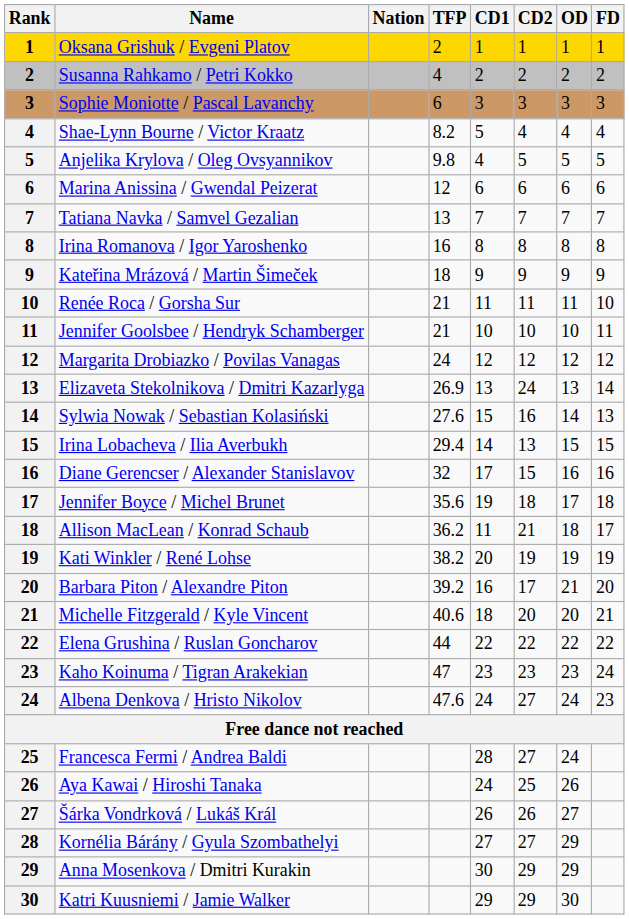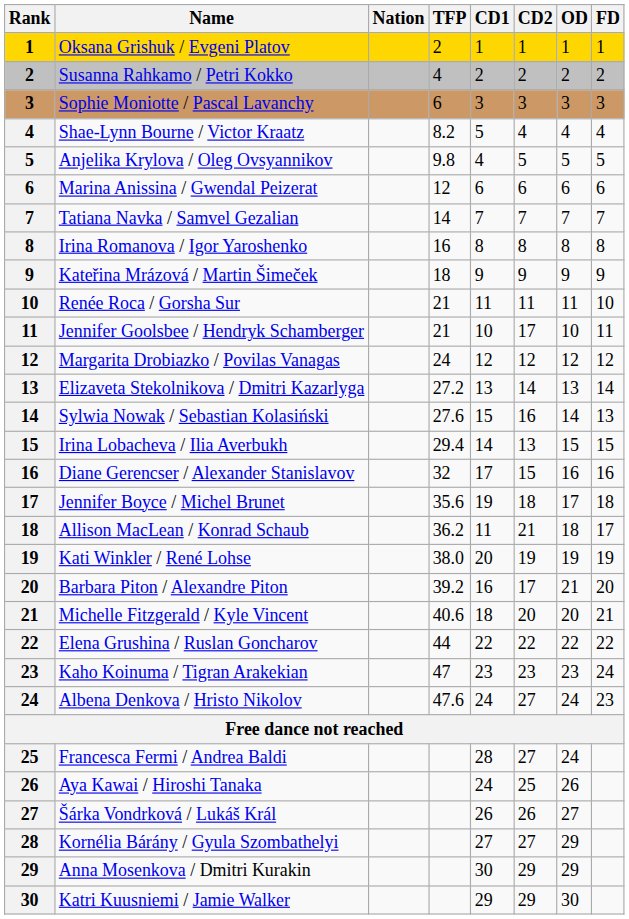 <table class="wikitable">
 <tr>
 <th>Rank</th>
 <th>Name</th>
 <th>Nation</th>
 <th>TFP</th>
 <th>CD1</th>
 <th>CD2</th>
 <th>OD</th>
 <th>FD</th>
 </tr>
 <tr style="background:gold;">
 <td style="text-align:center;"><strong>1</strong></td>
 <td><a href='#'>Oksana Grishuk</a> / <a href='#'>Evgeni Platov</a></td>
 <td></td>
 <td>2</td>
 <td>1</td>
 <td>1</td>
 <td>1</td>
 <td>1</td>
 </tr>
 <tr style="background:silver;">
 <td style="text-align:center;"><strong>2</strong></td>
 <td><a href='#'>Susanna Rahkamo</a> / <a href='#'>Petri Kokko</a></td>
 <td></td>
 <td>4</td>
 <td>2</td>
 <td>2</td>
 <td>2</td>
 <td>2</td>
 </tr>
 <tr style="background:#c96;">
 <td style="text-align:center;"><strong>3</strong></td>
 <td><a href='#'>Sophie Moniotte</a> / <a href='#'>Pascal Lavanchy</a></td>
 <td></td>
 <td>6</td>
 <td>3</td>
 <td>3</td>
 <td>3</td>
 <td>3</td>
 </tr>
 <tr>
 <th>4</th>
 <td><a href='#'>Shae-Lynn Bourne</a> / <a href='#'>Victor Kraatz</a></td>
 <td></td>
 <td>8.2</td>
 <td>5</td>
 <td>4</td>
 <td>4</td>
 <td>4</td>
 </tr>
 <tr>
 <th>5</th>
 <td><a href='#'>Anjelika Krylova</a> / <a href='#'>Oleg Ovsyannikov</a></td>
 <td></td>
 <td>9.8</td>
 <td>4</td>
 <td>5</td>
 <td>5</td>
 <td>5</td>
 </tr>
 <tr>
 <th>6</th>
 <td><a href='#'>Marina Anissina</a> / <a href='#'>Gwendal Peizerat</a></td>
 <td></td>
 <td>12</td>
 <td>6</td>
 <td>6</td>
 <td>6</td>
 <td>6</td>
 </tr>
 <tr>
 <th>7</th>
 <td><a href='#'>Tatiana Navka</a> / <a href='#'>Samvel Gezalian</a></td>
 <td></td>
-<td>13</td>
+<td>14</td>
 <td>7</td>
 <td>7</td>
 <td>7</td>
 <td>7</td>
 </tr>
 <tr>
 <th>8</th>
 <td><a href='#'>Irina Romanova</a> / <a href='#'>Igor Yaroshenko</a></td>
 <td></td>
 <td>16</td>
 <td>8</td>
 <td>8</td>
 <td>8</td>
 <td>8</td>
 </tr>
 <tr>
 <th>9</th>
 <td><a href='#'>Kateřina Mrázová</a> / <a href='#'>Martin Šimeček</a></td>
 <td></td>
 <td>18</td>
 <td>9</td>
 <td>9</td>
 <td>9</td>
 <td>9</td>
 </tr>
 <tr>
 <th>10</th>
 <td><a href='#'>Renée Roca</a> / <a href='#'>Gorsha Sur</a></td>
 <td></td>
 <td>21</td>
 <td>11</td>
 <td>11</td>
 <td>11</td>
 <td>10</td>
 </tr>
 <tr>
 <th>11</th>
 <td><a href='#'>Jennifer Goolsbee</a> / <a href='#'>Hendryk Schamberger</a></td>
 <td></td>
 <td>21</td>
 <td>10</td>
-<td>10</td>
+<td>17</td>
 <td>10</td>
 <td>11</td>
 </tr>
 <tr>
 <th>12</th>
 <td><a href='#'>Margarita Drobiazko</a> / <a href='#'>Povilas Vanagas</a></td>
 <td></td>
 <td>24</td>
 <td>12</td>
 <td>12</td>
 <td>12</td>
 <td>12</td>
 </tr>
 <tr>
 <th>13</th>
 <td><a href='#'>Elizaveta Stekolnikova</a> / <a href='#'>Dmitri Kazarlyga</a></td>
 <td></td>
-<td>26.9</td>
+<td>27.2</td>
 <td>13</td>
-<td>24</td>
+<td>14</td>
 <td>13</td>
 <td>14</td>
 </tr>
 <tr>
 <th>14</th>
 <td><a href='#'>Sylwia Nowak</a> / <a href='#'>Sebastian Kolasiński</a></td>
 <td></td>
 <td>27.6</td>
 <td>15</td>
 <td>16</td>
 <td>14</td>
 <td>13</td>
 </tr>
 <tr>
 <th>15</th>
 <td><a href='#'>Irina Lobacheva</a> / <a href='#'>Ilia Averbukh</a></td>
 <td></td>
 <td>29.4</td>
 <td>14</td>
 <td>13</td>
 <td>15</td>
 <td>15</td>
 </tr>
 <tr>
 <th>16</th>
 <td><a href='#'>Diane Gerencser</a> / <a href='#'>Alexander Stanislavov</a></td>
 <td></td>
 <td>32</td>
 <td>17</td>
 <td>15</td>
 <td>16</td>
 <td>16</td>
 </tr>
 <tr>
 <th>17</th>
 <td><a href='#'>Jennifer Boyce</a> / <a href='#'>Michel Brunet</a></td>
 <td></td>
 <td>35.6</td>
 <td>19</td>
 <td>18</td>
 <td>17</td>
 <td>18</td>
 </tr>
 <tr>
 <th>18</th>
 <td><a href='#'>Allison MacLean</a> / <a href='#'>Konrad Schaub</a></td>
 <td></td>
 <td>36.2</td>
 <td>11</td>
 <td>21</td>
 <td>18</td>
 <td>17</td>
 </tr>
 <tr>
 <th>19</th>
 <td><a href='#'>Kati Winkler</a> / <a href='#'>René Lohse</a></td>
 <td></td>
-<td>38.2</td>
+<td>38.0</td>
 <td>20</td>
 <td>19</td>
 <td>19</td>
 <td>19</td>
 </tr>
 <tr>
 <th>20</th>
 <td><a href='#'>Barbara Piton</a> / <a href='#'>Alexandre Piton</a></td>
 <td></td>
 <td>39.2</td>
 <td>16</td>
 <td>17</td>
 <td>21</td>
 <td>20</td>
 </tr>
 <tr>
 <th>21</th>
 <td><a href='#'>Michelle Fitzgerald</a> / <a href='#'>Kyle Vincent</a></td>
 <td></td>
 <td>40.6</td>
 <td>18</td>
 <td>20</td>
 <td>20</td>
 <td>21</td>
 </tr>
 <tr>
 <th>22</th>
 <td><a href='#'>Elena Grushina</a> / <a href='#'>Ruslan Goncharov</a></td>
 <td></td>
 <td>44</td>
 <td>22</td>
 <td>22</td>
 <td>22</td>
 <td>22</td>
 </tr>
 <tr>
 <th>23</th>
 <td><a href='#'>Kaho Koinuma</a> / <a href='#'>Tigran Arakekian</a></td>
 <td></td>
 <td>47</td>
 <td>23</td>
 <td>23</td>
 <td>23</td>
 <td>24</td>
 </tr>
 <tr>
 <th>24</th>
 <td><a href='#'>Albena Denkova</a> / <a href='#'>Hristo Nikolov</a></td>
 <td></td>
 <td>47.6</td>
 <td>24</td>
 <td>27</td>
 <td>24</td>
 <td>23</td>
 </tr>
 <tr>
 <th colspan=8>Free dance not reached</th>
 </tr>
 <tr>
 <th>25</th>
 <td><a href='#'>Francesca Fermi</a> / <a href='#'>Andrea Baldi</a></td>
 <td></td>
 <td></td>
 <td>28</td>
 <td>27</td>
 <td>24</td>
 <td></td>
 </tr>
 <tr>
 <th>26</th>
 <td><a href='#'>Aya Kawai</a> / <a href='#'>Hiroshi Tanaka</a></td>
 <td></td>
 <td></td>
 <td>24</td>
 <td>25</td>
 <td>26</td>
 <td></td>
 </tr>
 <tr>
 <th>27</th>
 <td><a href='#'>Šárka Vondrková</a> / <a href='#'>Lukáš Král</a></td>
 <td></td>
 <td></td>
 <td>26</td>
 <td>26</td>
 <td>27</td>
 <td></td>
 </tr>
 <tr>
 <th>28</th>
 <td><a href='#'>Kornélia Bárány</a> / <a href='#'>Gyula Szombathelyi</a></td>
 <td></td>
 <td></td>
 <td>27</td>
 <td>27</td>
 <td>29</td>
 <td></td>
 </tr>
 <tr>
 <th>29</th>
 <td><a href='#'>Anna Mosenkova</a> / Dmitri Kurakin</td>
 <td></td>
 <td></td>
 <td>30</td>
 <td>29</td>
 <td>29</td>
 <td></td>
 </tr>
 <tr>
 <th>30</th>
 <td><a href='#'>Katri Kuusniemi</a> / <a href='#'>Jamie Walker</a></td>
 <td></td>
 <td></td>
 <td>29</td>
 <td>29</td>
 <td>30</td>
 <td></td>
 </tr>
 </table>
